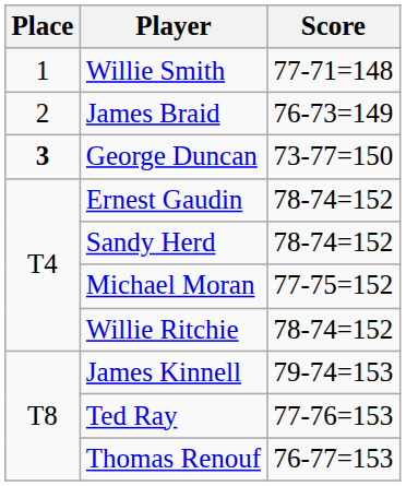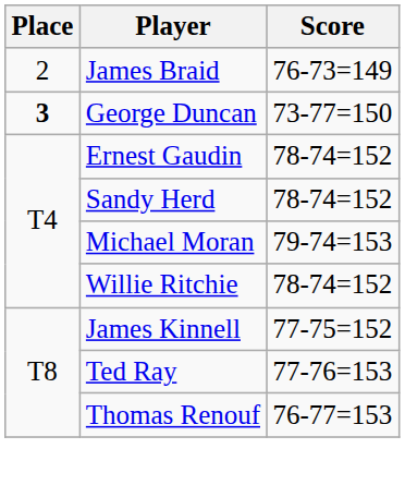 <table class=wikitable>
 <tr>
 <th>Place</th>
 <th>Player</th>
 <th>Score</th>
-</tr>
-<tr>
-<td align=center>1</td>
-<td> <a href='#'>Willie Smith</a></td>
-<td>77-71=148</td>
 </tr>
 <tr>
 <td align=center>2</td>
 <td> <a href='#'>James Braid</a></td>
 <td>76-73=149</td>
 </tr>
 <tr>
 <td align=center><strong>3</strong></td>
 <td> <a href='#'>George Duncan</a></td>
 <td>73-77=150</td>
 </tr>
 <tr>
 <td rowspan=4 align=center>T4</td>
 <td> <a href='#'>Ernest Gaudin</a></td>
 <td>78-74=152</td>
 </tr>
 <tr>
 <td> <a href='#'>Sandy Herd</a></td>
 <td>78-74=152</td>
 </tr>
 <tr>
 <td> <a href='#'>Michael Moran</a></td>
-<td>77-75=152</td>
+<td>79-74=153</td>
 </tr>
 <tr>
 <td> <a href='#'>Willie Ritchie</a></td>
 <td>78-74=152</td>
 </tr>
 <tr>
 <td rowspan=3 align=center>T8</td>
 <td> <a href='#'>James Kinnell</a></td>
-<td>79-74=153</td>
+<td>77-75=152</td>
 </tr>
 <tr>
 <td> <a href='#'>Ted Ray</a></td>
 <td>77-76=153</td>
 </tr>
 <tr>
 <td> <a href='#'>Thomas Renouf</a></td>
 <td>76-77=153</td>
 </tr>
 </table>
